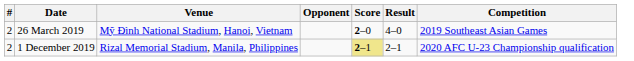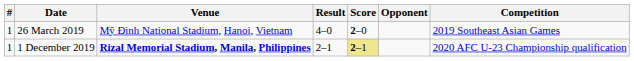 <table class="wikitable">
 <tr>
 <th>#</th>
 <th>Date</th>
 <th>Venue</th>
+<th>Result</th>
+<th>Score</th>
 <th>Opponent</th>
-<th>Score</th>
-<th>Result</th>
 <th>Competition</th>
 </tr>
 <tr>
-<td>2</td>
+<td>1</td>
 <td>26 March 2019</td>
 <td><a href='#'>Mỹ Đình National Stadium</a>, <a href='#'>Hanoi</a>, <a href='#'>Vietnam</a></td>
+<td>4–0</td>
+<td><strong>2</strong>–0</td>
 <td></td>
-<td><strong>2</strong>–0</td>
-<td>4–0</td>
 <td><a href='#'>2019 Southeast Asian Games</a></td>
 </tr>
 <tr>
-<td>2</td>
+<td>1</td>
 <td>1 December 2019</td>
-<td><a href='#'>Rizal Memorial Stadium</a>, <a href='#'>Manila</a>, <a href='#'>Philippines</a></td>
+<td><strong><a href='#'>Rizal Memorial Stadium</a>, <a href='#'>Manila</a>, <a href='#'>Philippines</a></strong></td>
+<td>2–1</td>
+<td style="background: khaki;"><strong>2</strong>–1</td>
 <td></td>
-<td style="background: khaki;"><strong>2</strong>–1</td>
-<td>2–1</td>
 <td><a href='#'>2020 AFC U-23 Championship qualification</a></td>
 </tr>
 </table>
